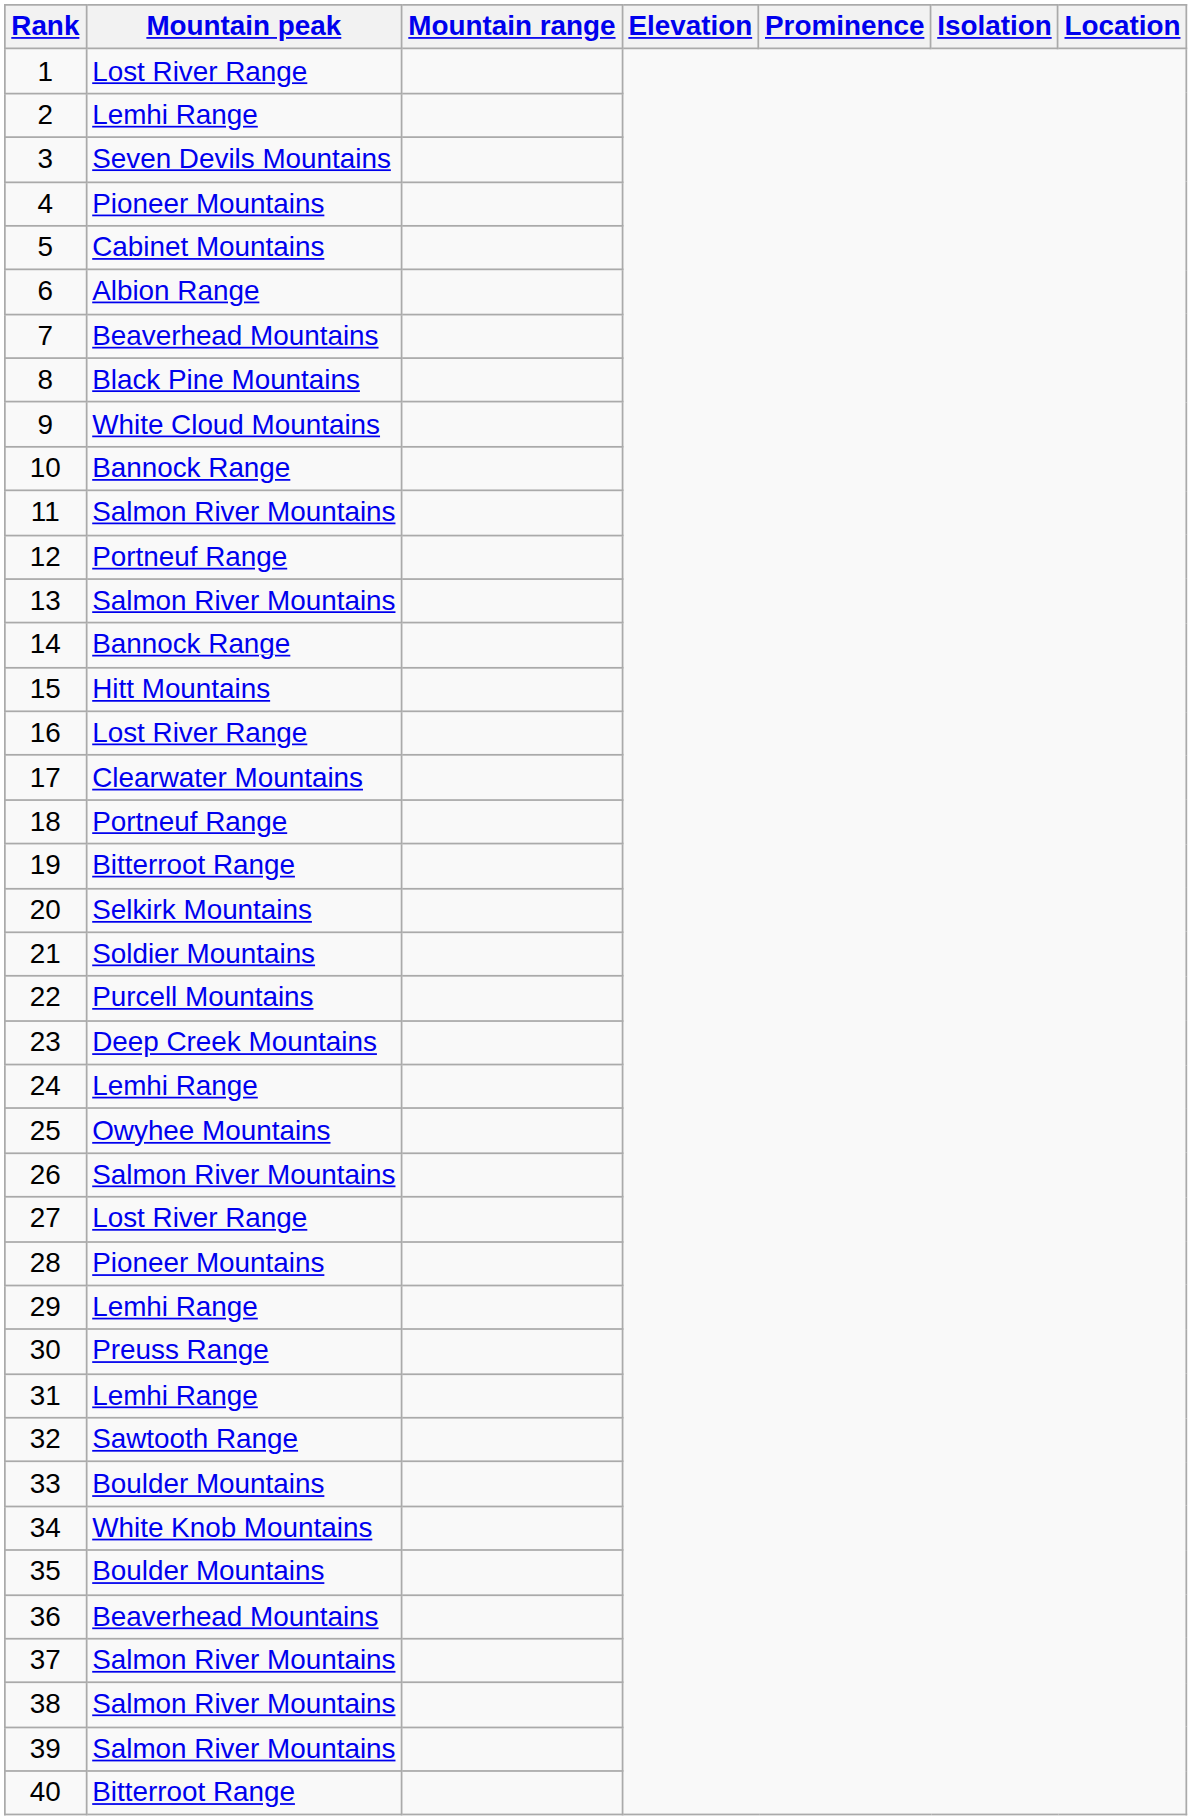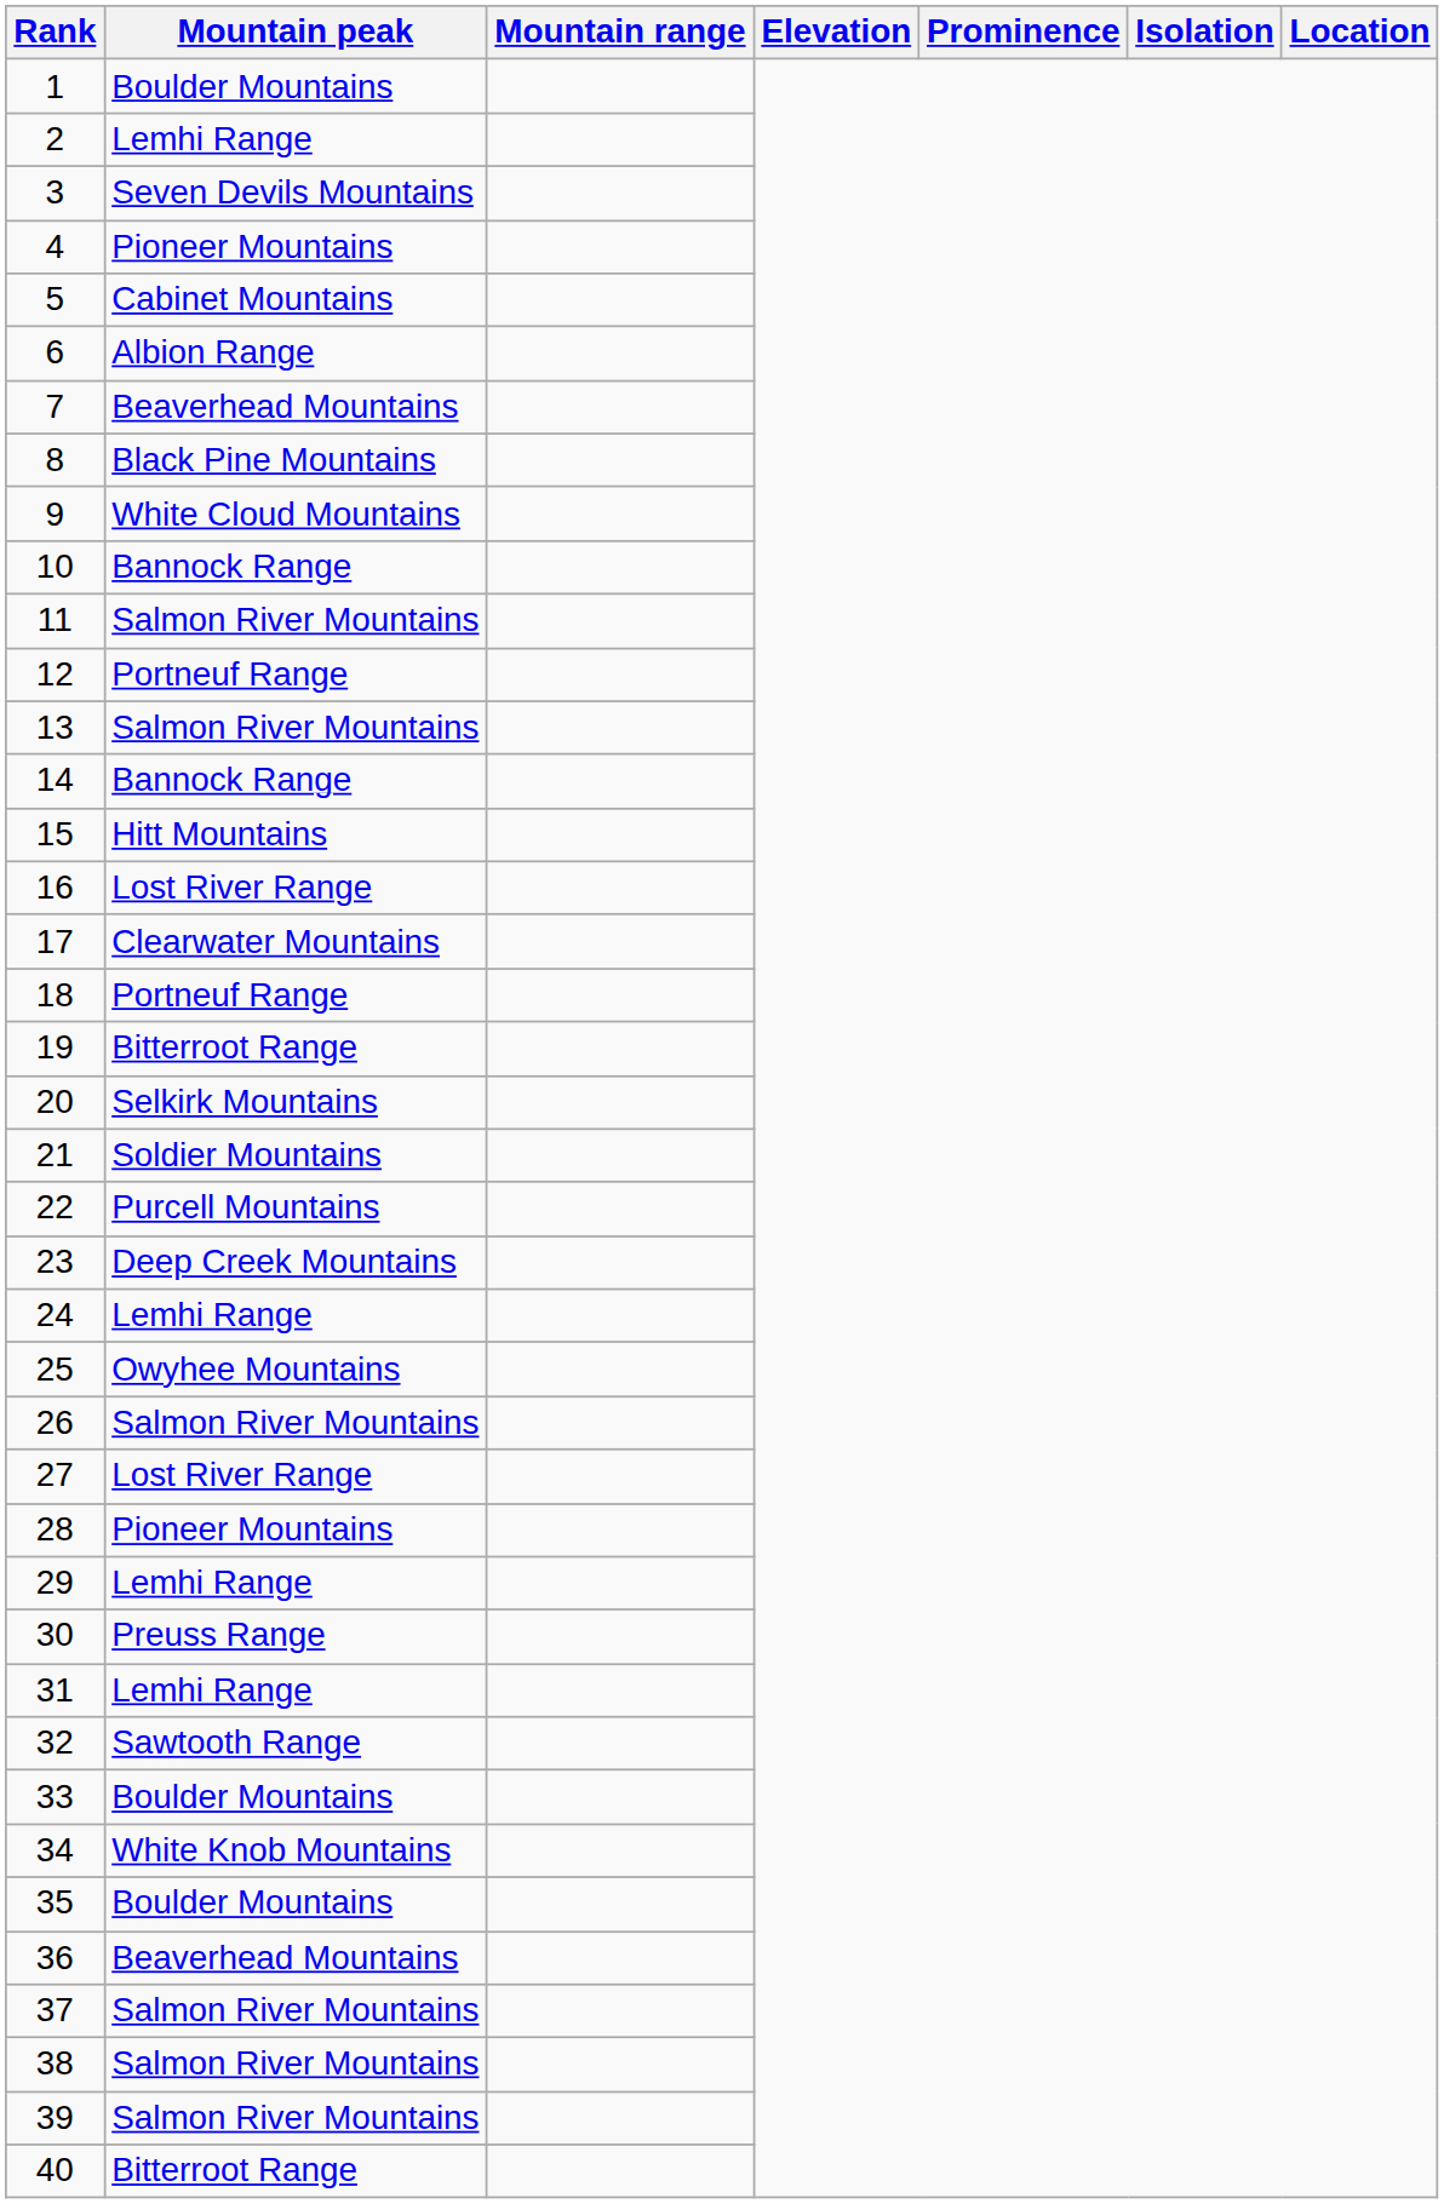 <table class="wikitable sortable">
 <tr>
 <th><a href='#'>Rank</a></th>
 <th><a href='#'>Mountain peak</a></th>
 <th><a href='#'>Mountain range</a></th>
 <th><a href='#'>Elevation</a></th>
 <th><a href='#'>Prominence</a></th>
 <th><a href='#'>Isolation</a></th>
 <th><a href='#'>Location</a></th>
 </tr>
 <tr>
 <td align=center>1<br></td>
-<td><a href='#'>Lost River Range</a><br></td>
+<td><a href='#'>Boulder Mountains</a><br></td>
 <td></td>
 </tr>
 <tr>
 <td align=center>2<br></td>
 <td><a href='#'>Lemhi Range</a><br></td>
 <td></td>
 </tr>
 <tr>
 <td align=center>3<br></td>
 <td><a href='#'>Seven Devils Mountains</a><br></td>
 <td></td>
 </tr>
 <tr>
 <td align=center>4<br></td>
 <td><a href='#'>Pioneer Mountains</a><br></td>
 <td></td>
 </tr>
 <tr>
 <td align=center>5<br></td>
 <td><a href='#'>Cabinet Mountains</a><br></td>
 <td></td>
 </tr>
 <tr>
 <td align=center>6<br></td>
 <td><a href='#'>Albion Range</a><br></td>
 <td></td>
 </tr>
 <tr>
 <td align=center>7<br></td>
 <td><a href='#'>Beaverhead Mountains</a><br></td>
 <td></td>
 </tr>
 <tr>
 <td align=center>8<br></td>
 <td><a href='#'>Black Pine Mountains</a><br></td>
 <td></td>
 </tr>
 <tr>
 <td align=center>9<br></td>
 <td><a href='#'>White Cloud Mountains</a><br></td>
 <td></td>
 </tr>
 <tr>
 <td align=center>10<br></td>
 <td><a href='#'>Bannock Range</a><br></td>
 <td></td>
 </tr>
 <tr>
 <td align=center>11<br></td>
 <td><a href='#'>Salmon River Mountains</a><br></td>
 <td></td>
 </tr>
 <tr>
 <td align=center>12<br></td>
 <td><a href='#'>Portneuf Range</a><br></td>
 <td></td>
 </tr>
 <tr>
 <td align=center>13<br></td>
 <td><a href='#'>Salmon River Mountains</a><br></td>
 <td></td>
 </tr>
 <tr>
 <td align=center>14<br></td>
 <td><a href='#'>Bannock Range</a><br></td>
 <td></td>
 </tr>
 <tr>
 <td align=center>15<br></td>
 <td><a href='#'>Hitt Mountains</a><br></td>
 <td></td>
 </tr>
 <tr>
 <td align=center>16<br></td>
 <td><a href='#'>Lost River Range</a><br></td>
 <td></td>
 </tr>
 <tr>
 <td align=center>17<br></td>
 <td><a href='#'>Clearwater Mountains</a><br></td>
 <td></td>
 </tr>
 <tr>
 <td align=center>18<br></td>
 <td><a href='#'>Portneuf Range</a><br></td>
 <td></td>
 </tr>
 <tr>
 <td align=center>19<br></td>
 <td><a href='#'>Bitterroot Range</a><br></td>
 <td></td>
 </tr>
 <tr>
 <td align=center>20<br></td>
 <td><a href='#'>Selkirk Mountains</a><br></td>
 <td></td>
 </tr>
 <tr>
 <td align=center>21<br></td>
 <td><a href='#'>Soldier Mountains</a><br></td>
 <td></td>
 </tr>
 <tr>
 <td align=center>22<br></td>
 <td><a href='#'>Purcell Mountains</a><br></td>
 <td></td>
 </tr>
 <tr>
 <td align=center>23<br></td>
 <td><a href='#'>Deep Creek Mountains</a><br></td>
 <td></td>
 </tr>
 <tr>
 <td align=center>24<br></td>
 <td><a href='#'>Lemhi Range</a><br></td>
 <td></td>
 </tr>
 <tr>
 <td align=center>25<br></td>
 <td><a href='#'>Owyhee Mountains</a><br></td>
 <td></td>
 </tr>
 <tr>
 <td align=center>26<br></td>
 <td><a href='#'>Salmon River Mountains</a><br></td>
 <td></td>
 </tr>
 <tr>
 <td align=center>27<br></td>
 <td><a href='#'>Lost River Range</a><br></td>
 <td></td>
 </tr>
 <tr>
 <td align=center>28<br></td>
 <td><a href='#'>Pioneer Mountains</a><br></td>
 <td></td>
 </tr>
 <tr>
 <td align=center>29<br></td>
 <td><a href='#'>Lemhi Range</a><br></td>
 <td></td>
 </tr>
 <tr>
 <td align=center>30<br></td>
 <td><a href='#'>Preuss Range</a><br></td>
 <td></td>
 </tr>
 <tr>
 <td align=center>31<br></td>
 <td><a href='#'>Lemhi Range</a><br></td>
 <td></td>
 </tr>
 <tr>
 <td align=center>32<br></td>
 <td><a href='#'>Sawtooth Range</a><br></td>
 <td></td>
 </tr>
 <tr>
 <td align=center>33<br></td>
 <td><a href='#'>Boulder Mountains</a><br></td>
 <td></td>
 </tr>
 <tr>
 <td align=center>34<br></td>
 <td><a href='#'>White Knob Mountains</a><br></td>
 <td></td>
 </tr>
 <tr>
 <td align=center>35<br></td>
 <td><a href='#'>Boulder Mountains</a><br></td>
 <td></td>
 </tr>
 <tr>
 <td align=center>36<br></td>
 <td><a href='#'>Beaverhead Mountains</a><br></td>
 <td></td>
 </tr>
 <tr>
 <td align=center>37<br></td>
 <td><a href='#'>Salmon River Mountains</a><br></td>
 <td></td>
 </tr>
 <tr>
 <td align=center>38<br></td>
 <td><a href='#'>Salmon River Mountains</a><br></td>
 <td></td>
 </tr>
 <tr>
 <td align=center>39<br></td>
 <td><a href='#'>Salmon River Mountains</a><br></td>
 <td></td>
 </tr>
 <tr>
 <td align=center>40<br></td>
 <td><a href='#'>Bitterroot Range</a><br></td>
 <td></td>
 </tr>
 </table>
